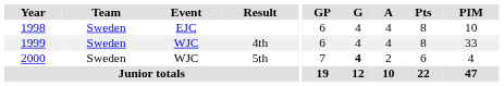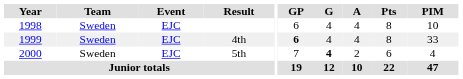 <table border="0" cellpadding="1" cellspacing="0" ID="Table3" style="text-align:center; width:40em">
 <tr ALIGN="center" bgcolor="#e0e0e0">
 <th>Year</th>
 <th>Team</th>
 <th>Event</th>
 <th>Result</th>
 <th rowspan="99" bgcolor="#ffffff"></th>
 <th>GP</th>
 <th>G</th>
 <th>A</th>
 <th>Pts</th>
 <th>PIM</th>
 </tr>
 <tr>
 <td><a href='#'>1998</a></td>
 <td><a href='#'>Sweden</a></td>
 <td><a href='#'>EJC</a></td>
 <td></td>
 <td>6</td>
 <td>4</td>
 <td>4</td>
 <td>8</td>
 <td>10</td>
 </tr>
 <tr bgcolor="#f0f0f0">
 <td><a href='#'>1999</a></td>
 <td><a href='#'>Sweden</a></td>
-<td><a href='#'>WJC</a></td>
+<td><a href='#'>EJC</a></td>
 <td>4th</td>
-<td>6</td>
+<td><strong>6</strong></td>
 <td>4</td>
 <td>4</td>
 <td>8</td>
 <td>33</td>
 </tr>
 <tr>
 <td><a href='#'>2000</a></td>
 <td>Sweden</td>
-<td>WJC</td>
+<td><a href='#'>EJC</a></td>
 <td>5th</td>
 <td>7</td>
 <td><strong>4</strong></td>
 <td>2</td>
 <td>6</td>
 <td>4</td>
 </tr>
 <tr bgcolor="#e0e0e0">
 <th colspan="4">Junior totals</th>
 <th>19</th>
 <th>12</th>
 <th>10</th>
 <th>22</th>
 <th>47</th>
 </tr>
 </table>
